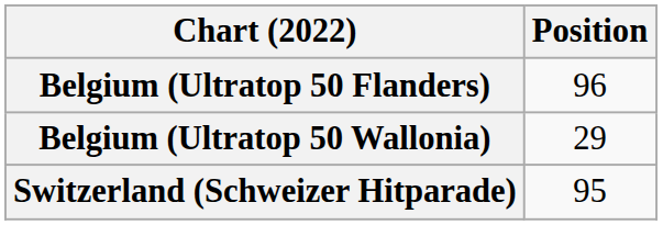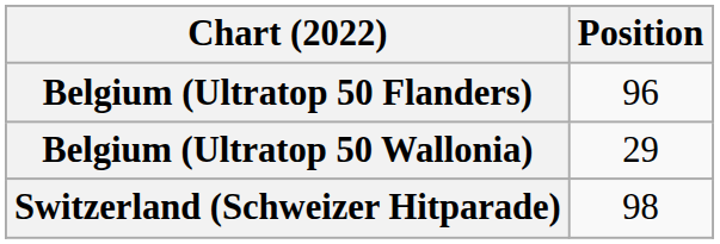 <table class="wikitable sortable plainrowheaders" style="text-align:center">
 <tr>
 <th scope="col">Chart (2022)</th>
 <th scope="col">Position</th>
 </tr>
 <tr>
 <th scope="row">Belgium (Ultratop 50 Flanders)</th>
 <td>96</td>
 </tr>
 <tr>
 <th scope="row">Belgium (Ultratop 50 Wallonia)</th>
 <td>29</td>
 </tr>
 <tr>
 <th scope="row">Switzerland (Schweizer Hitparade)</th>
-<td>95</td>
+<td>98</td>
 </tr>
 </table>
